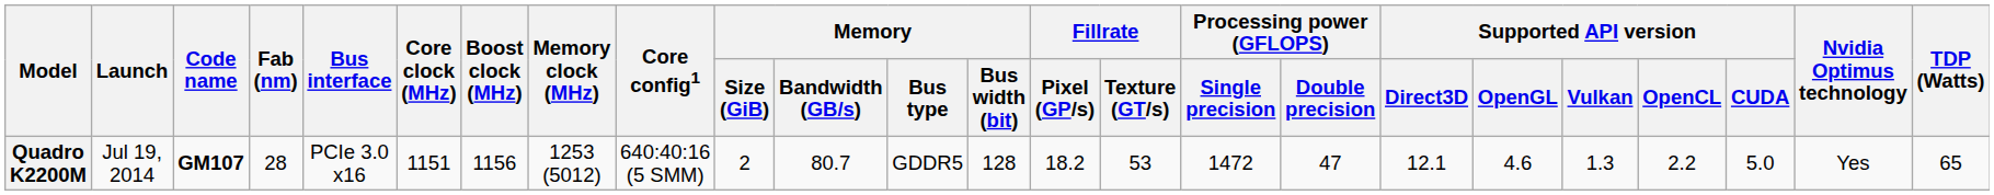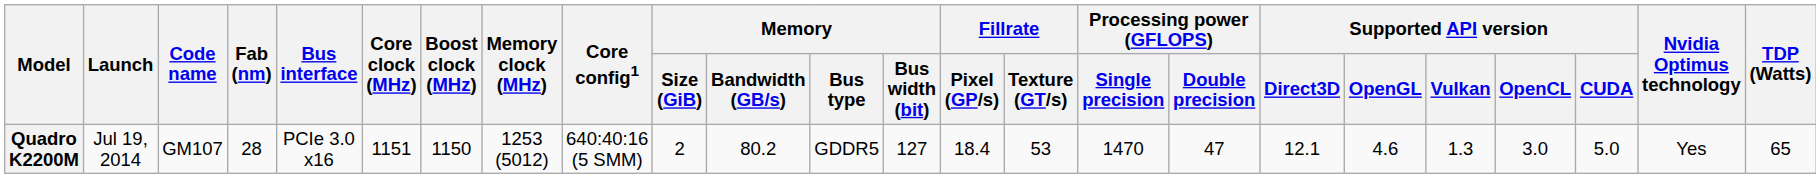 <table class="mw-datatable wikitable sortable sort-under" style="font-size:85%; text-align:center;">
 <tr>
 <th rowspan=2>Model</th>
 <th rowspan="2">Launch</th>
 <th rowspan=2><a href='#'>Code name</a></th>
 <th rowspan=2>Fab (<a href='#'>nm</a>)</th>
 <th rowspan=2><a href='#'>Bus</a> <a href='#'>interface</a></th>
 <th rowspan=2>Core clock (<a href='#'>MHz</a>)</th>
 <th rowspan="2">Boost<br>clock<br>(<a href='#'>MHz</a>)</th>
 <th rowspan=2>Memory clock (<a href='#'>MHz</a>)</th>
 <th rowspan="2">Core config<sup>1</sup></th>
 <th colspan=4>Memory</th>
 <th colspan="2"><a href='#'>Fillrate</a></th>
 <th colspan="2">Processing power (<a href='#'>GFLOPS</a>)</th>
 <th colspan="5">Supported <a href='#'>API</a> version</th>
 <th rowspan=2><a href='#'>Nvidia Optimus</a><br>technology</th>
 <th rowspan=2><a href='#'>TDP</a> (Watts)</th>
 </tr>
 <tr>
 <th>Size (<a href='#'>GiB</a>)</th>
 <th>Bandwidth (<a href='#'>GB/s</a>)</th>
 <th>Bus type</th>
 <th>Bus width (<a href='#'>bit</a>)</th>
 <th>Pixel (<a href='#'>GP</a>/s)</th>
 <th>Texture (<a href='#'>GT</a>/s)</th>
 <th><a href='#'>Single precision</a></th>
 <th><a href='#'>Double</a><br><a href='#'>precision</a></th>
 <th><a href='#'>Direct3D</a></th>
 <th><a href='#'>OpenGL</a></th>
 <th><a href='#'>Vulkan</a></th>
 <th><a href='#'>OpenCL</a></th>
 <th><a href='#'>CUDA</a></th>
 </tr>
 <tr>
 <th>Quadro K2200M</th>
 <td>Jul 19, 2014</td>
-<td><strong>GM107</strong></td>
+<td>GM107</td>
 <td>28</td>
 <td>PCIe 3.0 x16</td>
 <td>1151</td>
-<td>1156</td>
+<td>1150</td>
 <td>1253<br>(5012)</td>
 <td>640:40:16<br>(5 SMM)</td>
 <td>2</td>
-<td>80.7</td>
+<td>80.2</td>
 <td>GDDR5</td>
-<td>128</td>
-<td>18.2</td>
+<td>127</td>
+<td>18.4</td>
 <td>53</td>
-<td>1472</td>
+<td>1470</td>
 <td>47</td>
 <td>12.1</td>
 <td>4.6</td>
 <td>1.3</td>
-<td>2.2</td>
+<td>3.0</td>
 <td>5.0</td>
 <td>Yes</td>
 <td>65</td>
 </tr>
 </table>
